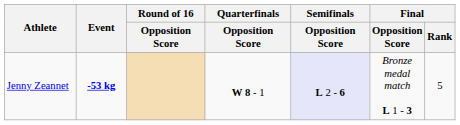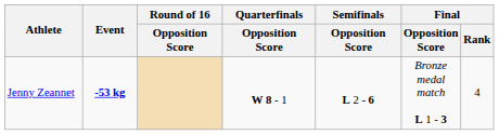 <table class=wikitable style="font-size:90%; text-align:center">
 <tr>
 <th width="160" rowspan="2">Athlete</th>
 <th width="100" rowspan="2">Event</th>
 <th width="150">Round of 16</th>
 <th width="150">Quarterfinals</th>
 <th width="150">Semifinals</th>
 <th width="150" colspan="2">Final</th>
 </tr>
 <tr>
 <th>Opposition<br>Score</th>
 <th>Opposition<br>Score</th>
 <th>Opposition<br>Score</th>
 <th>Opposition<br>Score</th>
 <th>Rank</th>
 </tr>
 <tr>
 <td align=left><a href='#'>Jenny Zeannet</a></td>
 <td align=centre><strong><a href='#'>-53 kg</a></strong></td>
 <td bgcolor="wheat"></td>
 <td> <br><strong>W</strong> <strong>8</strong> - 1</td>
-<td style="background: lavender;"> <br><strong>L</strong> 2 - <strong>6</strong></td>
+<td> <br><strong>L</strong> 2 - <strong>6</strong></td>
 <td><em>Bronze medal match</em> <br>  <br><strong>L</strong> 1 - <strong>3</strong></td>
-<td>5</td>
+<td>4</td>
 </tr>
 </table>
